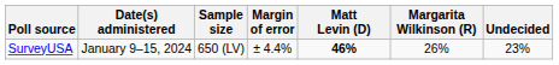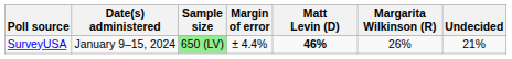 <table class="wikitable" style="font-size:90%;text-align:center;">
 <tr style="vertical-align:bottom">
 <th>Poll source</th>
 <th>Date(s)<br>administered</th>
 <th>Sample<br>size</th>
 <th>Margin<br>of error</th>
 <th style="width:100px;">Matt<br>Levin (D)</th>
 <th style="width:100px;">Margarita<br>Wilkinson (R)</th>
 <th>Undecided</th>
 </tr>
 <tr>
 <td style="text-align:left;"><a href='#'>SurveyUSA</a></td>
 <td>January 9–15, 2024</td>
-<td>650 (LV)</td>
+<td style="background: lightgreen;">650 (LV)</td>
 <td>± 4.4%</td>
 <td><strong>46%</strong></td>
 <td>26%</td>
-<td>23%</td>
+<td>21%</td>
 </tr>
 </table>
